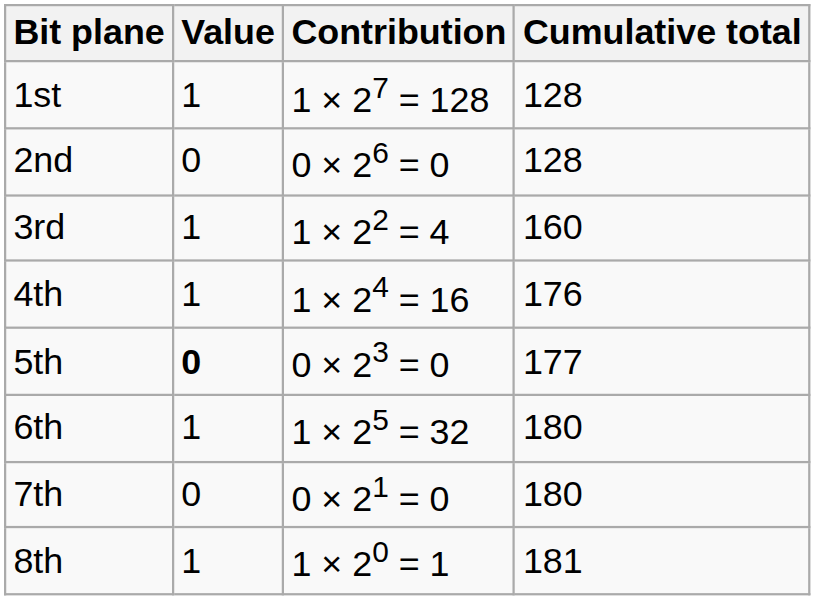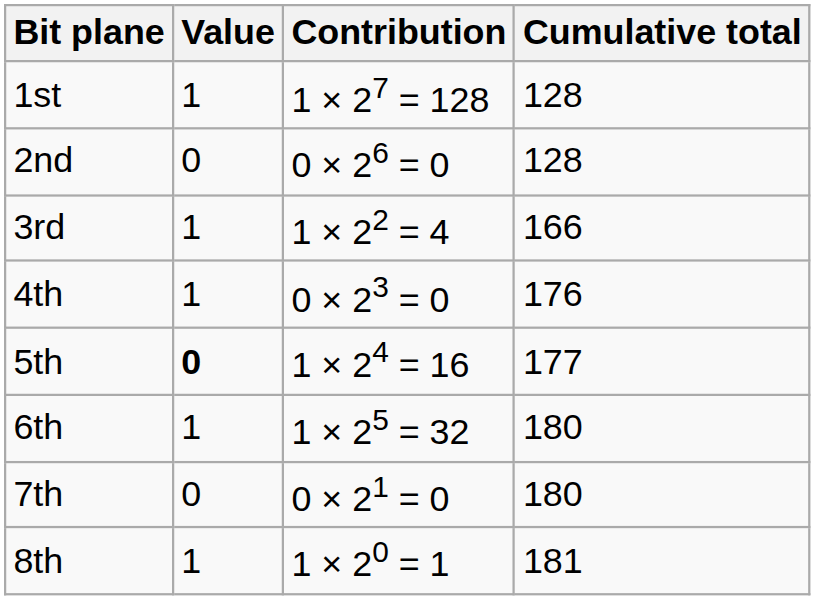 <table class="wikitable">
 <tr>
 <th>Bit plane</th>
 <th>Value</th>
 <th>Contribution</th>
 <th>Cumulative total</th>
 </tr>
 <tr>
 <td>1st</td>
 <td>1</td>
 <td>1 × 2<sup>7</sup> = 128</td>
 <td>128</td>
 </tr>
 <tr>
 <td>2nd</td>
 <td>0</td>
 <td>0 × 2<sup>6</sup> = 0</td>
 <td>128</td>
 </tr>
 <tr>
 <td>3rd</td>
 <td>1</td>
 <td>1 × 2<sup>2</sup> = 4</td>
-<td>160</td>
+<td>166</td>
 </tr>
 <tr>
 <td>4th</td>
 <td>1</td>
-<td>1 × 2<sup>4</sup> = 16</td>
+<td>0 × 2<sup>3</sup> = 0</td>
 <td>176</td>
 </tr>
 <tr>
 <td>5th</td>
 <td><strong>0</strong></td>
-<td>0 × 2<sup>3</sup> = 0</td>
+<td>1 × 2<sup>4</sup> = 16</td>
 <td>177</td>
 </tr>
 <tr>
 <td>6th</td>
 <td>1</td>
 <td>1 × 2<sup>5</sup> = 32</td>
 <td>180</td>
 </tr>
 <tr>
 <td>7th</td>
 <td>0</td>
 <td>0 × 2<sup>1</sup> = 0</td>
 <td>180</td>
 </tr>
 <tr>
 <td>8th</td>
 <td>1</td>
 <td>1 × 2<sup>0</sup> = 1</td>
 <td>181</td>
 </tr>
 </table>
